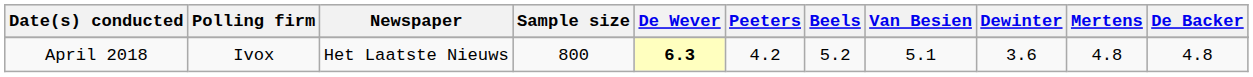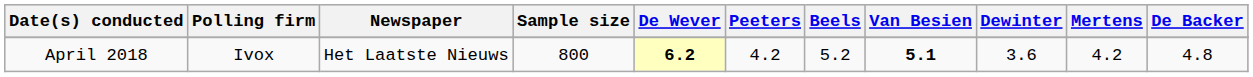 <table class="wikitable sortable" style="text-align:center; font-size:85%; line-height:16px;">
 <tr style="background-color:#E9E9E9">
 <th rowspan="1">Date(s) conducted</th>
 <th rowspan="1">Polling firm</th>
 <th rowspan="1">Newspaper</th>
 <th rowspan="1">Sample size</th>
 <th><a href='#'><span>De Wever</span></a></th>
 <th><a href='#'><span>Peeters</span></a></th>
 <th><a href='#'><span>Beels</span></a></th>
 <th><a href='#'><span>Van Besien</span></a></th>
 <th><a href='#'><span>Dewinter</span></a></th>
 <th><a href='#'><span>Mertens</span></a></th>
 <th><a href='#'><span>De Backer</span></a></th>
 </tr>
 <tr style="background:#EFEFEF; font-weight:bold;">
 </tr>
 <tr>
 <td>April 2018</td>
 <td>Ivox</td>
 <td>Het Laatste Nieuws</td>
 <td>800</td>
-<td style="background-color:#FFFFBF"><strong>6.3</strong></td>
+<td style="background-color:#FFFFBF"><strong>6.2</strong></td>
 <td>4.2</td>
 <td>5.2</td>
-<td>5.1</td>
+<td><strong>5.1</strong></td>
 <td>3.6</td>
-<td>4.8</td>
+<td>4.2</td>
 <td>4.8</td>
 </tr>
 </table>
